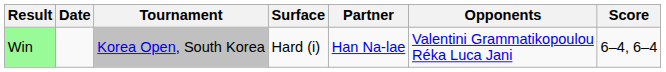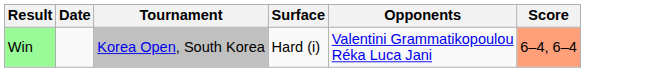 <table class="sortable wikitable">
 <tr>
 <th>Result</th>
 <th>Date</th>
 <th>Tournament</th>
 <th>Surface</th>
-<th>Partner</th>
 <th>Opponents</th>
 <th class="unsortable">Score</th>
 </tr>
 <tr>
 <td style="background:#98fb98;">Win</td>
 <td><a href='#'></a></td>
 <td style="background:silver;"><a href='#'>Korea Open</a>, South Korea</td>
 <td>Hard (i)</td>
-<td> <a href='#'>Han Na-lae</a></td>
 <td> <a href='#'>Valentini Grammatikopoulou</a> <br>  <a href='#'>Réka Luca Jani</a></td>
-<td>6–4, 6–4</td>
+<td style="background: lightsalmon;">6–4, 6–4</td>
 </tr>
 </table>
